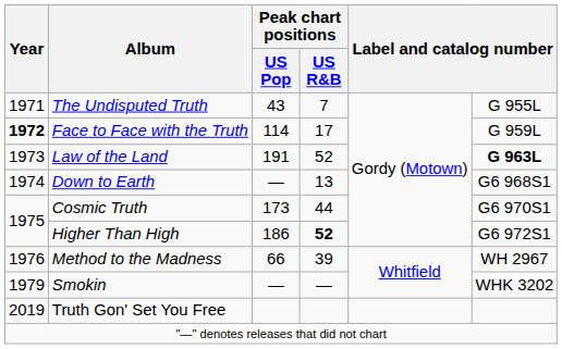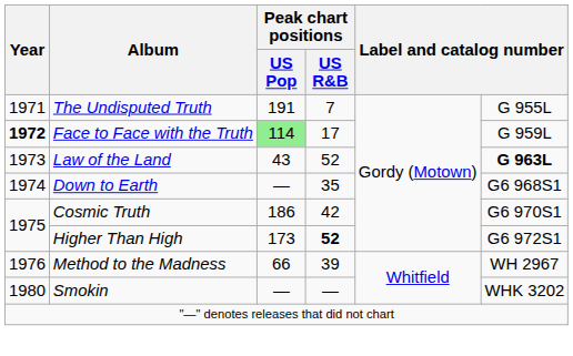 <table class="wikitable">
 <tr>
 <th rowspan="2">Year</th>
 <th rowspan="2">Album</th>
 <th colspan="2">Peak chart positions</th>
 <th colspan="2" rowspan="2">Label and catalog number</th>
 </tr>
 <tr>
 <th width="40"><a href='#'>US Pop</a><br></th>
 <th width="40"><a href='#'>US R&B</a><br></th>
 </tr>
 <tr>
 <td>1971</td>
 <td><em><a href='#'>The Undisputed Truth</a></em></td>
-<td style="text-align:center;">43</td>
+<td style="text-align:center;">191</td>
 <td style="text-align:center;">7</td>
 <td rowspan="6" style="text-align:center;">Gordy (<a href='#'>Motown</a>)</td>
 <td style="text-align:center;">G 955L</td>
 </tr>
 <tr>
 <td><strong>1972</strong></td>
 <td><em><a href='#'>Face to Face with the Truth</a></em></td>
-<td style="text-align:center;">114</td>
+<td style="background: lightgreen; text-align:center;">114</td>
 <td style="text-align:center;">17</td>
 <td style="text-align:center;">G 959L</td>
 </tr>
 <tr>
 <td>1973</td>
 <td><em><a href='#'>Law of the Land</a></em></td>
-<td style="text-align:center;">191</td>
+<td style="text-align:center;">43</td>
 <td style="text-align:center;">52</td>
 <td style="text-align:center;"><strong>G 963L</strong></td>
 </tr>
 <tr>
 <td>1974</td>
 <td><em><a href='#'>Down to Earth</a></em></td>
 <td style="text-align:center;">—</td>
-<td style="text-align:center;">13</td>
+<td style="text-align:center;">35</td>
 <td style="text-align:center;">G6 968S1</td>
 </tr>
 <tr>
 <td rowspan="2">1975</td>
 <td><em>Cosmic Truth</em></td>
-<td style="text-align:center;">173</td>
-<td style="text-align:center;">44</td>
+<td style="text-align:center;">186</td>
+<td style="text-align:center;">42</td>
 <td style="text-align:center;">G6 970S1</td>
 </tr>
 <tr>
 <td><em>Higher Than High</em></td>
-<td style="text-align:center;">186</td>
+<td style="text-align:center;">173</td>
 <td style="text-align:center;"><strong>52</strong></td>
 <td style="text-align:center;">G6 972S1</td>
 </tr>
 <tr>
 <td>1976</td>
 <td><em>Method to the Madness</em></td>
 <td style="text-align:center;">66</td>
 <td style="text-align:center;">39</td>
 <td rowspan="2" style="text-align:center;"><a href='#'>Whitfield</a></td>
 <td style="text-align:center;">WH 2967</td>
 </tr>
 <tr>
-<td>1979</td>
+<td>1980</td>
 <td><em>Smokin<strong></td>
 <td style="text-align:center;">—</td>
 <td style="text-align:center;">—</td>
 <td style="text-align:center;">WHK 3202</td>
 </tr>
 <tr>
-<td>2019</td>
-<td></em>Truth Gon' Set You Free<em></td>
-<td></td>
-<td></td>
-<td></td>
-<td></td>
-</tr>
-<tr>
 <td colspan="6" style="text-align:center; font-size:9pt;">"—" denotes releases that did not chart</td>
 </tr>
 </table>
